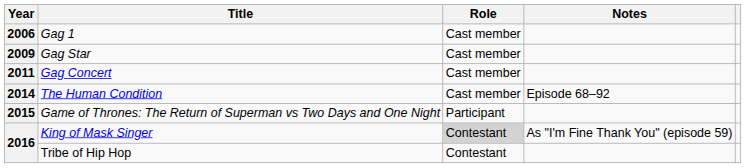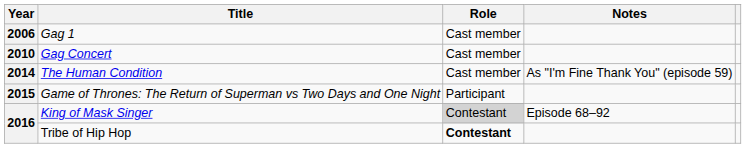 <table class="wikitable plainrowheaders sortable">
 <tr>
 <th scope="col">Year</th>
 <th scope="col">Title</th>
 <th scope="col">Role</th>
 <th scope="col">Notes</th>
 <th scope="col" class="unsortable"></th>
 </tr>
 <tr>
 <th scope="row">2006</th>
 <td><em>Gag 1</em></td>
 <td>Cast member</td>
 <td></td>
 <td style="text-align:center"></td>
 </tr>
 <tr>
-<th scope="row">2009</th>
-<td><em>Gag Star</em></td>
-<td>Cast member</td>
-<td></td>
-<td style="text-align:center"></td>
-</tr>
-<tr>
-<th scope="row">2011</th>
+<th scope="row">2010</th>
 <td><em><a href='#'>Gag Concert</a></em></td>
 <td>Cast member</td>
 <td></td>
 <td style="text-align:center"></td>
 </tr>
 <tr>
 <th scope="row">2014</th>
 <td><em><a href='#'>The Human Condition</a></em></td>
 <td>Cast member</td>
-<td>Episode 68–92</td>
+<td>As "I'm Fine Thank You" (episode 59)</td>
 <td style="text-align:center"></td>
 </tr>
 <tr>
 <th scope="row">2015</th>
 <td><em>Game of Thrones: The Return of Superman vs Two Days and One Night</em></td>
 <td>Participant</td>
 <td></td>
 <td style="text-align:center"></td>
 </tr>
 <tr>
 <th scope="row" rowspan="2">2016</th>
 <td><em><a href='#'>King of Mask Singer</a></em></td>
 <td style="background: lightgrey;">Contestant</td>
-<td>As "I'm Fine Thank You" (episode 59)</td>
+<td>Episode 68–92</td>
 <td style="text-align:center"></td>
 </tr>
 <tr>
 <td>Tribe of Hip Hop</td>
-<td>Contestant</td>
+<td><strong>Contestant</strong></td>
 <td></td>
 <td style="text-align:center"></td>
 </tr>
 </table>
